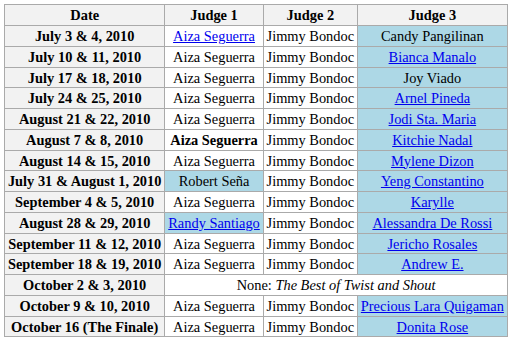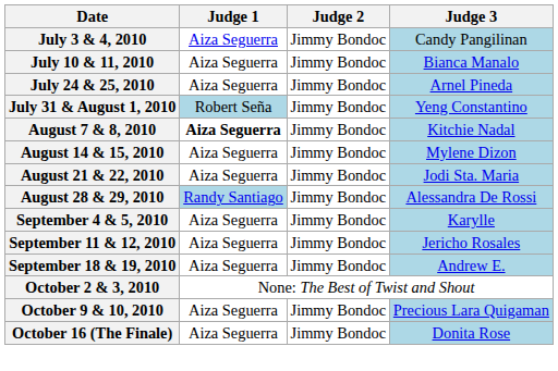 <table class="wikitable" style="text-align:center; font-size:90%; line-height:14px;">
 <tr>
 <th>Date</th>
 <th>Judge 1</th>
 <th>Judge 2</th>
 <th>Judge 3</th>
 </tr>
 <tr>
 <th>July 3 & 4, 2010</th>
 <td style="background:white"><a href='#'>Aiza Seguerra</a></td>
 <td style="background:white">Jimmy Bondoc</td>
 <td style="background:lightblue">Candy Pangilinan</td>
 </tr>
 <tr>
 <th>July 10 & 11, 2010</th>
 <td style="background:white">Aiza Seguerra</td>
 <td style="background:white">Jimmy Bondoc</td>
 <td style="background:lightblue"><a href='#'>Bianca Manalo</a></td>
 </tr>
 <tr>
-<th>July 17 & 18, 2010</th>
-<td style="background:white">Aiza Seguerra</td>
-<td style="background:white">Jimmy Bondoc</td>
-<td style="background:lightblue">Joy Viado</td>
-</tr>
-<tr>
 <th>July 24 & 25, 2010</th>
 <td style="background:white">Aiza Seguerra</td>
 <td style="background:white">Jimmy Bondoc</td>
 <td style="background:lightblue"><a href='#'>Arnel Pineda</a></td>
 </tr>
 <tr>
-<th>August 21 & 22, 2010</th>
-<td style="background:white">Aiza Seguerra</td>
+<th>July 31 & August 1, 2010</th>
+<td style="background:lightblue">Robert Seña</td>
 <td style="background:white">Jimmy Bondoc</td>
-<td style="background:lightblue"><a href='#'>Jodi Sta. Maria</a></td>
+<td style="background:lightblue"><a href='#'>Yeng Constantino</a></td>
 </tr>
 <tr>
 <th>August 7 & 8, 2010</th>
 <td style="background:white"><strong>Aiza Seguerra</strong></td>
 <td style="background:white">Jimmy Bondoc</td>
 <td style="background:lightblue"><a href='#'>Kitchie Nadal</a></td>
 </tr>
 <tr>
 <th>August 14 & 15, 2010</th>
 <td style="background:white">Aiza Seguerra</td>
 <td style="background:white">Jimmy Bondoc</td>
 <td style="background:lightblue"><a href='#'>Mylene Dizon</a></td>
 </tr>
 <tr>
-<th>July 31 & August 1, 2010</th>
-<td style="background:lightblue">Robert Seña</td>
+<th>August 21 & 22, 2010</th>
+<td style="background:white">Aiza Seguerra</td>
 <td style="background:white">Jimmy Bondoc</td>
-<td style="background:lightblue"><a href='#'>Yeng Constantino</a></td>
+<td style="background:lightblue"><a href='#'>Jodi Sta. Maria</a></td>
+</tr>
+<tr>
+<th>August 28 & 29, 2010</th>
+<td style="background:lightblue"><a href='#'>Randy Santiago</a></td>
+<td style="background:white">Jimmy Bondoc</td>
+<td style="background:lightblue"><a href='#'>Alessandra De Rossi</a></td>
 </tr>
 <tr>
 <th>September 4 & 5, 2010</th>
 <td style="background:white">Aiza Seguerra</td>
 <td style="background:white">Jimmy Bondoc</td>
 <td style="background:lightblue"><a href='#'>Karylle</a></td>
-</tr>
-<tr>
-<th>August 28 & 29, 2010</th>
-<td style="background:lightblue"><a href='#'>Randy Santiago</a></td>
-<td style="background:white">Jimmy Bondoc</td>
-<td style="background:lightblue"><a href='#'>Alessandra De Rossi</a></td>
 </tr>
 <tr>
 <th>September 11 & 12, 2010</th>
 <td style="background:white">Aiza Seguerra</td>
 <td style="background:white">Jimmy Bondoc</td>
 <td style="background:lightblue"><a href='#'>Jericho Rosales</a></td>
 </tr>
 <tr>
 <th>September 18 & 19, 2010</th>
 <td style="background:white">Aiza Seguerra</td>
 <td style="background:white">Jimmy Bondoc</td>
 <td style="background:lightblue"><a href='#'>Andrew E.</a></td>
 </tr>
 <tr>
 <th>October 2 & 3, 2010</th>
 <td colspan="3" style="background:white">None: <em>The Best of Twist and Shout</em></td>
 </tr>
 <tr>
 <th>October 9 & 10, 2010</th>
 <td style="background:white">Aiza Seguerra</td>
 <td style="background:white">Jimmy Bondoc</td>
 <td style="background:lightblue"><a href='#'>Precious Lara Quigaman</a></td>
 </tr>
 <tr>
 <th>October 16 (The Finale)</th>
 <td style="background:white">Aiza Seguerra</td>
 <td style="background:white">Jimmy Bondoc</td>
 <td style="background:lightblue"><a href='#'>Donita Rose</a></td>
 </tr>
 </table>
